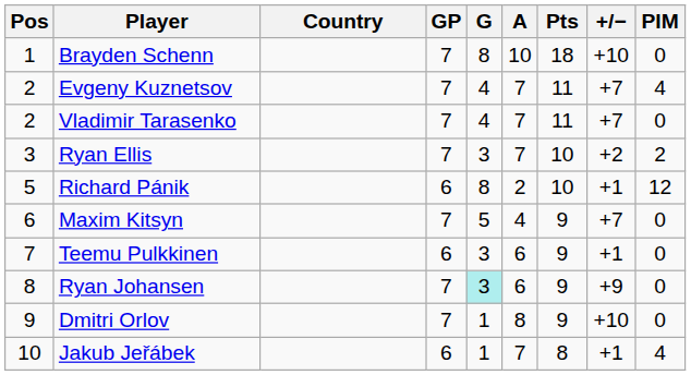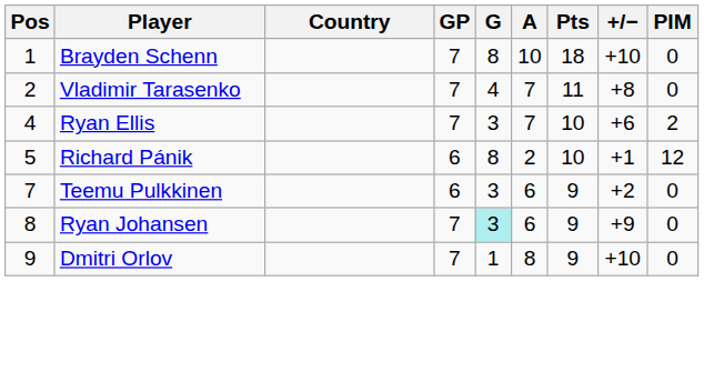 <table class="wikitable sortable" style="text-align: center;">
 <tr>
 <th width=30>Pos</th>
 <th width=150>Player</th>
 <th width=120>Country</th>
 <th width=20>GP</th>
 <th width=20>G</th>
 <th width=20>A</th>
 <th width=30>Pts</th>
 <th width=30>+/−</th>
 <th width=30>PIM</th>
 </tr>
 <tr>
 <td>1</td>
 <td align=left><a href='#'>Brayden Schenn</a></td>
 <td align=left></td>
 <td>7</td>
 <td>8</td>
 <td>10</td>
 <td>18</td>
 <td>+10</td>
 <td>0</td>
 </tr>
 <tr>
 <td>2</td>
-<td align=left><a href='#'>Evgeny Kuznetsov</a></td>
-<td align=left></td>
-<td>7</td>
-<td>4</td>
-<td>7</td>
-<td>11</td>
-<td>+7</td>
-<td>4</td>
-</tr>
-<tr>
-<td>2</td>
 <td align=left><a href='#'>Vladimir Tarasenko</a></td>
 <td align=left></td>
 <td>7</td>
 <td>4</td>
 <td>7</td>
 <td>11</td>
-<td>+7</td>
+<td>+8</td>
 <td>0</td>
 </tr>
 <tr>
-<td>3</td>
+<td>4</td>
 <td align=left><a href='#'>Ryan Ellis</a></td>
 <td align=left></td>
 <td>7</td>
 <td>3</td>
 <td>7</td>
 <td>10</td>
-<td>+2</td>
+<td>+6</td>
 <td>2</td>
 </tr>
 <tr>
 <td>5</td>
 <td align=left><a href='#'>Richard Pánik</a></td>
 <td align=left></td>
 <td>6</td>
 <td>8</td>
 <td>2</td>
 <td>10</td>
 <td>+1</td>
 <td>12</td>
 </tr>
 <tr>
-<td>6</td>
-<td align=left><a href='#'>Maxim Kitsyn</a></td>
-<td align=left></td>
-<td>7</td>
-<td>5</td>
-<td>4</td>
-<td>9</td>
-<td>+7</td>
-<td>0</td>
-</tr>
-<tr>
 <td>7</td>
 <td align=left><a href='#'>Teemu Pulkkinen</a></td>
 <td align=left></td>
 <td>6</td>
 <td>3</td>
 <td>6</td>
 <td>9</td>
-<td>+1</td>
+<td>+2</td>
 <td>0</td>
 </tr>
 <tr>
 <td>8</td>
 <td align=left><a href='#'>Ryan Johansen</a></td>
 <td align=left></td>
 <td>7</td>
 <td style="background: paleturquoise;">3</td>
 <td>6</td>
 <td>9</td>
 <td>+9</td>
 <td>0</td>
 </tr>
 <tr>
 <td>9</td>
 <td align=left><a href='#'>Dmitri Orlov</a></td>
 <td align=left></td>
 <td>7</td>
 <td>1</td>
 <td>8</td>
 <td>9</td>
 <td>+10</td>
 <td>0</td>
 </tr>
-<tr>
-<td>10</td>
-<td align=left><a href='#'>Jakub Jeřábek</a></td>
-<td align=left></td>
-<td>6</td>
-<td>1</td>
-<td>7</td>
-<td>8</td>
-<td>+1</td>
-<td>4</td>
-</tr>
 </table>
